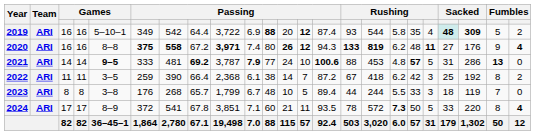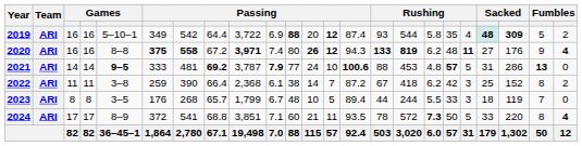 <table class="wikitable" style="text-align:center;">
 <tr>
 <th rowspan="2">Year</th>
 <th rowspan="2">Team</th>
 <th colspan="3">Games</th>
 <th colspan="9">Passing</th>
 <th colspan="5">Rushing</th>
 <th colspan="2">Sacked</th>
 <th colspan="2">Fumbles</th>
 </tr>
 <tr>
 <th></th>
 <th></th>
 <th></th>
 <th></th>
 <th></th>
 <th></th>
 <th></th>
 <th></th>
 <th></th>
 <th></th>
 <th></th>
 <th></th>
 <th></th>
 <th></th>
 <th></th>
 <th></th>
 <th></th>
 <th></th>
 <th></th>
 <th></th>
 <th></th>
 </tr>
 <tr>
 <th><a href='#'>2019</a></th>
 <th><a href='#'>ARI</a></th>
 <td>16</td>
 <td>16</td>
 <td>5–10–1</td>
 <td>349</td>
 <td>542</td>
 <td>64.4</td>
 <td>3,722</td>
 <td>6.9</td>
 <td><strong>88</strong></td>
 <td>20</td>
 <td><strong>12</strong></td>
 <td>87.4</td>
 <td>93</td>
 <td>544</td>
 <td>5.8</td>
 <td>35</td>
 <td>4</td>
 <td style="background:#cfecec;"><strong>48</strong></td>
 <td><strong>309</strong></td>
 <td>5</td>
 <td>2</td>
 </tr>
 <tr>
 <th><a href='#'>2020</a></th>
 <th><a href='#'>ARI</a></th>
 <td>16</td>
 <td>16</td>
 <td>8–8</td>
 <td><strong>375</strong></td>
 <td><strong>558</strong></td>
 <td>67.2</td>
 <td><strong>3,971</strong></td>
 <td>7.4</td>
 <td>80</td>
 <td><strong>26</strong></td>
 <td><strong>12</strong></td>
 <td>94.3</td>
 <td><strong>133</strong></td>
 <td><strong>819</strong></td>
 <td>6.2</td>
 <td>48</td>
 <td><strong>11</strong></td>
 <td>27</td>
 <td>176</td>
 <td>9</td>
 <td><strong>4</strong></td>
 </tr>
 <tr>
 <th><a href='#'>2021</a></th>
 <th><a href='#'>ARI</a></th>
 <td>14</td>
 <td>14</td>
 <td><strong>9–5</strong></td>
 <td>333</td>
 <td>481</td>
 <td><strong>69.2</strong></td>
 <td>3,787</td>
 <td><strong>7.9</strong></td>
 <td>77</td>
 <td>24</td>
 <td>10</td>
 <td><strong>100.6</strong></td>
 <td>88</td>
 <td>453</td>
 <td>4.8</td>
 <td><strong>57</strong></td>
 <td>5</td>
 <td>31</td>
 <td>286</td>
 <td><strong>13</strong></td>
 <td>0</td>
 </tr>
 <tr>
 <th><a href='#'>2022</a></th>
 <th><a href='#'>ARI</a></th>
 <td>11</td>
 <td>11</td>
-<td>3–5</td>
+<td>3–8</td>
 <td>259</td>
 <td>390</td>
 <td>66.4</td>
 <td>2,368</td>
 <td>6.1</td>
 <td>38</td>
 <td>14</td>
 <td>7</td>
 <td>87.2</td>
 <td>67</td>
 <td>418</td>
 <td>6.2</td>
 <td>42</td>
 <td>3</td>
 <td>25</td>
-<td>192</td>
+<td>152</td>
 <td>8</td>
 <td>2</td>
 </tr>
 <tr>
 <th><a href='#'>2023</a></th>
 <th><a href='#'>ARI</a></th>
 <td>8</td>
 <td>8</td>
-<td>3–8</td>
+<td>3–5</td>
 <td>176</td>
 <td>268</td>
 <td>65.7</td>
 <td>1,799</td>
 <td>6.7</td>
 <td>48</td>
 <td>10</td>
 <td>5</td>
 <td>89.4</td>
 <td>44</td>
 <td>244</td>
 <td>5.5</td>
 <td>33</td>
 <td>3</td>
 <td>18</td>
 <td>119</td>
 <td>7</td>
 <td>0</td>
 </tr>
 <tr>
 <th><a href='#'>2024</a></th>
 <th><a href='#'>ARI</a></th>
 <td>17</td>
 <td>17</td>
 <td>8–9</td>
 <td>372</td>
 <td>541</td>
-<td>67.8</td>
+<td>68.8</td>
 <td>3,851</td>
 <td>7.1</td>
 <td>60</td>
 <td>21</td>
 <td>11</td>
 <td>93.5</td>
 <td>78</td>
 <td>572</td>
 <td><strong>7.3</strong></td>
 <td>50</td>
 <td>5</td>
 <td>33</td>
 <td>220</td>
 <td>8</td>
 <td><strong>4</strong></td>
 </tr>
 <tr>
 <th colspan="2"></th>
 <th>82</th>
 <th>82</th>
 <th>36–45–1</th>
 <th>1,864</th>
 <th>2,780</th>
 <th>67.1</th>
 <th>19,498</th>
 <th>7.0</th>
 <th>88</th>
 <th>115</th>
 <th>57</th>
 <th>92.4</th>
 <th>503</th>
 <th>3,020</th>
 <th>6.0</th>
 <th>57</th>
 <th>31</th>
 <th>179</th>
 <th>1,302</th>
 <th>50</th>
 <th>12</th>
 </tr>
 </table>
